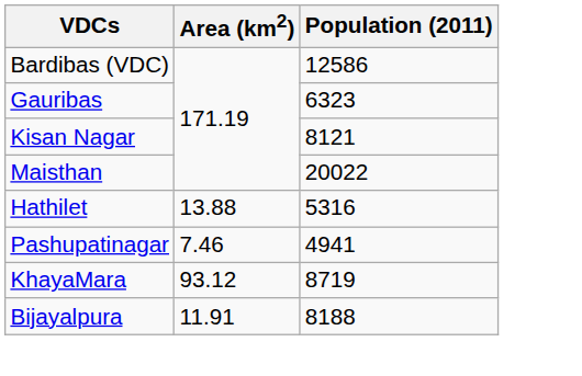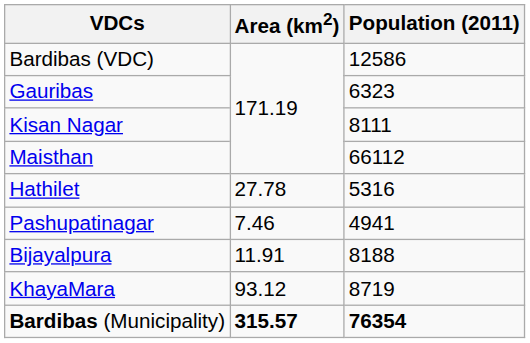 <table class="wikitable">
 <tr>
 <th>VDCs</th>
 <th>Area (km<sup>2</sup>)</th>
 <th>Population (2011)</th>
 </tr>
 <tr>
 <td>Bardibas (VDC)</td>
 <td rowspan="4">171.19</td>
 <td>12586</td>
 </tr>
 <tr>
 <td><a href='#'>Gauribas</a></td>
 <td>6323</td>
 </tr>
 <tr>
 <td><a href='#'>Kisan Nagar</a></td>
-<td>8121</td>
+<td>8111</td>
 </tr>
 <tr>
 <td><a href='#'>Maisthan</a></td>
-<td>20022</td>
+<td>66112</td>
 </tr>
 <tr>
 <td><a href='#'>Hathilet</a></td>
-<td>13.88</td>
+<td>27.78</td>
 <td>5316</td>
 </tr>
 <tr>
 <td><a href='#'>Pashupatinagar</a></td>
 <td>7.46</td>
 <td>4941</td>
 </tr>
 <tr>
+<td><a href='#'>Bijayalpura</a></td>
+<td>11.91</td>
+<td>8188</td>
+</tr>
+<tr>
 <td><a href='#'>KhayaMara</a></td>
 <td>93.12</td>
 <td>8719</td>
 </tr>
 <tr>
-<td><a href='#'>Bijayalpura</a></td>
-<td>11.91</td>
-<td>8188</td>
+<td><strong>Bardibas</strong> (Municipality)</td>
+<td><strong>315.57</strong></td>
+<td><strong>76354</strong></td>
 </tr>
 </table>
